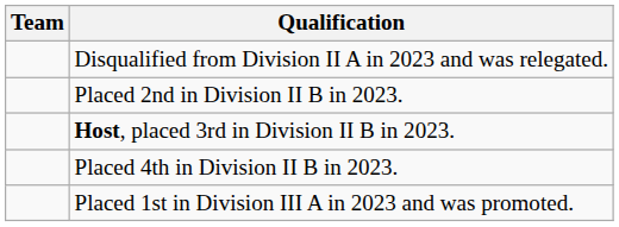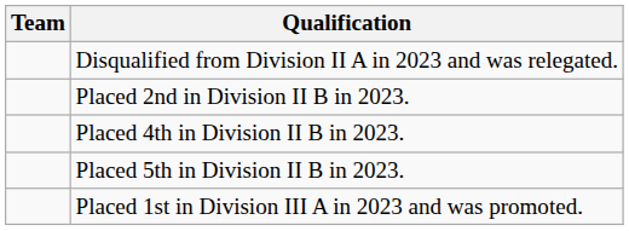 <table class="wikitable">
 <tr>
 <th>Team</th>
 <th>Qualification</th>
 </tr>
 <tr>
 <td></td>
 <td>Disqualified from Division II A in 2023 and was relegated.</td>
 </tr>
 <tr>
 <td></td>
 <td>Placed 2nd in Division II B in 2023.</td>
 </tr>
 <tr>
 <td></td>
-<td><strong>Host</strong>, placed 3rd in Division II B in 2023.</td>
+<td>Placed 4th in Division II B in 2023.</td>
 </tr>
 <tr>
 <td></td>
-<td>Placed 4th in Division II B in 2023.</td>
+<td>Placed 5th in Division II B in 2023.</td>
 </tr>
 <tr>
 <td></td>
 <td>Placed 1st in Division III A in 2023 and was promoted.</td>
 </tr>
 </table>
